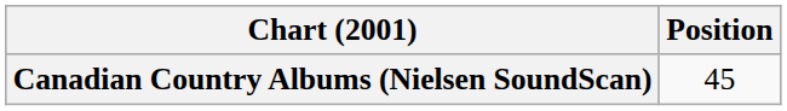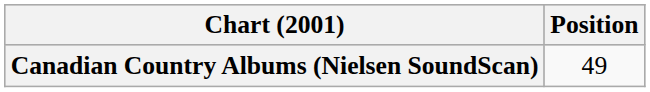 <table class="wikitable plainrowheaders" style="text-align:center">
 <tr>
 <th scope="col">Chart (2001)</th>
 <th scope="col">Position</th>
 </tr>
 <tr>
 <th scope="row">Canadian Country Albums (Nielsen SoundScan)</th>
-<td>45</td>
+<td>49</td>
 </tr>
 </table>
